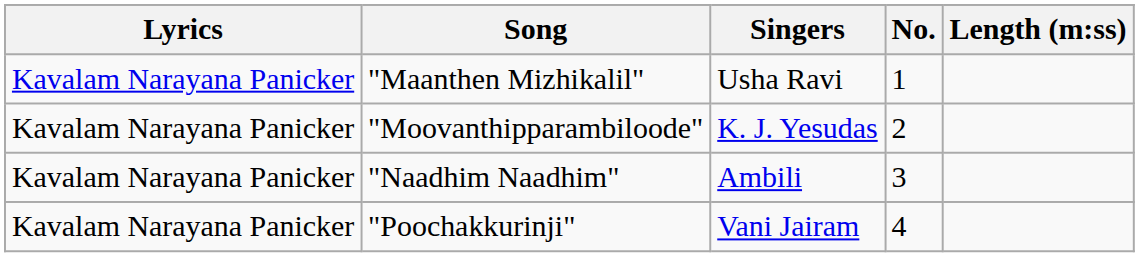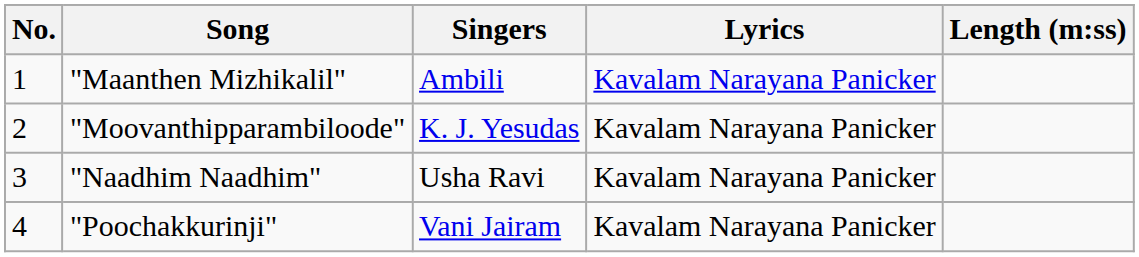 <table class="wikitable" style="font-size:95%;">
 <tr>
-<th>Lyrics</th>
+<th>No.</th>
 <th>Song</th>
 <th>Singers</th>
-<th>No.</th>
+<th>Lyrics</th>
 <th>Length (m:ss)</th>
 </tr>
 <tr>
+<td>1</td>
+<td>"Maanthen Mizhikalil"</td>
+<td><a href='#'>Ambili</a></td>
 <td><a href='#'>Kavalam Narayana Panicker</a></td>
-<td>"Maanthen Mizhikalil"</td>
-<td>Usha Ravi</td>
-<td>1</td>
 <td></td>
 </tr>
 <tr>
-<td>Kavalam Narayana Panicker</td>
+<td>2</td>
 <td>"Moovanthipparambiloode"</td>
 <td><a href='#'>K. J. Yesudas</a></td>
-<td>2</td>
+<td>Kavalam Narayana Panicker</td>
 <td></td>
 </tr>
 <tr>
+<td>3</td>
+<td>"Naadhim Naadhim"</td>
+<td>Usha Ravi</td>
 <td>Kavalam Narayana Panicker</td>
-<td>"Naadhim Naadhim"</td>
-<td><a href='#'>Ambili</a></td>
-<td>3</td>
 <td></td>
 </tr>
 <tr>
-<td>Kavalam Narayana Panicker</td>
+<td>4</td>
 <td>"Poochakkurinji"</td>
 <td><a href='#'>Vani Jairam</a></td>
-<td>4</td>
+<td>Kavalam Narayana Panicker</td>
 <td></td>
 </tr>
 </table>
